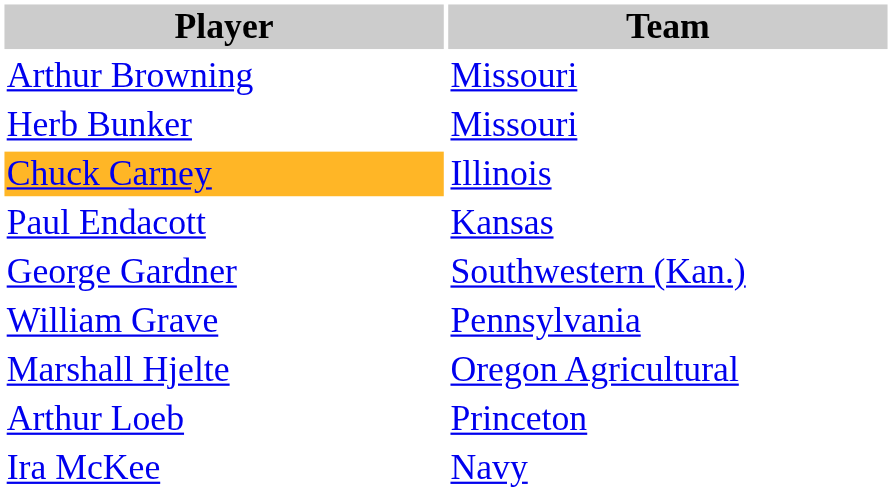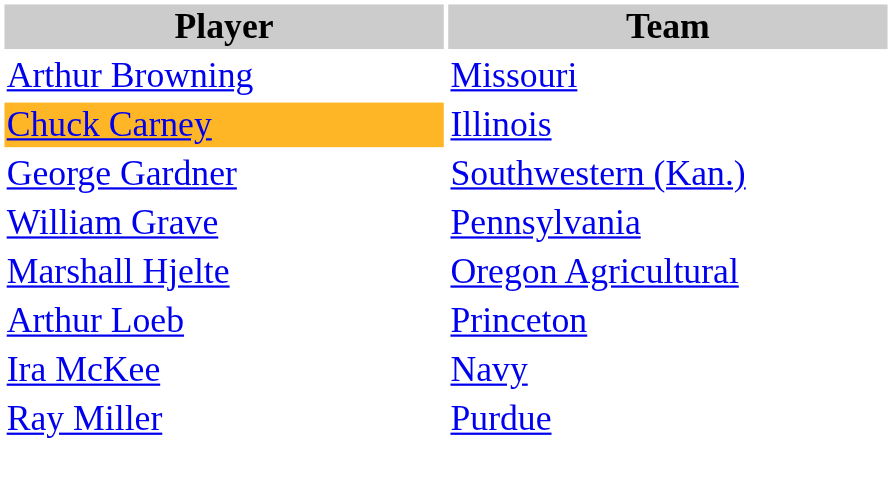 <table style="width:400px" "border:'1' 'solid' 'gray'">
 <tr>
 <th style="background:#CCCCCC;width:50%">Player</th>
 <th style="background:#CCCCCC;width:50%">Team</th>
 </tr>
 <tr>
 <td><a href='#'>Arthur Browning</a></td>
 <td><a href='#'>Missouri</a></td>
 </tr>
 <tr>
-<td><a href='#'>Herb Bunker</a></td>
-<td><a href='#'>Missouri</a></td>
-</tr>
-<tr>
 <td style="background-color:#ffb626"><a href='#'>Chuck Carney</a></td>
 <td><a href='#'>Illinois</a></td>
-</tr>
-<tr>
-<td><a href='#'>Paul Endacott</a></td>
-<td><a href='#'>Kansas</a></td>
 </tr>
 <tr>
 <td><a href='#'>George Gardner</a></td>
 <td><a href='#'>Southwestern (Kan.)</a></td>
 </tr>
 <tr>
 <td><a href='#'>William Grave</a></td>
 <td><a href='#'>Pennsylvania</a></td>
 </tr>
 <tr>
 <td><a href='#'>Marshall Hjelte</a></td>
 <td><a href='#'>Oregon Agricultural</a></td>
 </tr>
 <tr>
 <td><a href='#'>Arthur Loeb</a></td>
 <td><a href='#'>Princeton</a></td>
 </tr>
 <tr>
 <td><a href='#'>Ira McKee</a></td>
 <td><a href='#'>Navy</a></td>
 </tr>
+<tr>
+<td><a href='#'>Ray Miller</a></td>
+<td><a href='#'>Purdue</a></td>
+</tr>
 </table>
